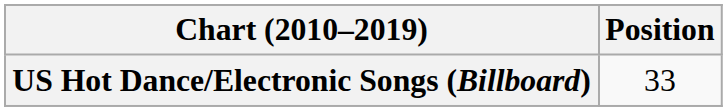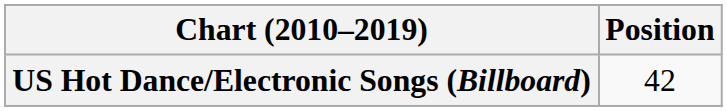 <table class="wikitable plainrowheaders" style="text-align:center">
 <tr>
 <th scope="col">Chart (2010–2019)</th>
 <th scope="col">Position</th>
 </tr>
 <tr>
 <th scope="row">US Hot Dance/Electronic Songs (<em>Billboard</em>)</th>
-<td>33</td>
+<td>42</td>
 </tr>
 </table>
